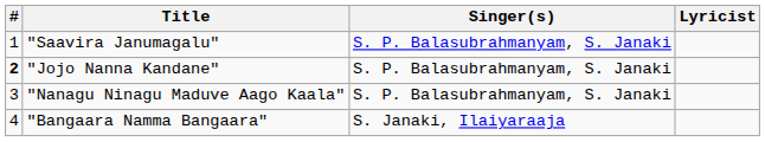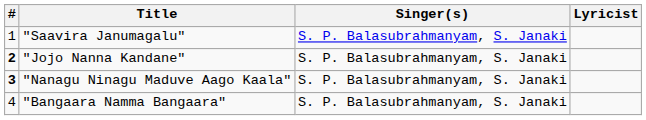 <table class="wikitable" style="font-size:95%;">
 <tr>
 <th>#</th>
 <th>Title</th>
 <th>Singer(s)</th>
 <th>Lyricist</th>
 </tr>
 <tr>
 <td>1</td>
 <td>"Saavira Janumagalu"</td>
 <td><a href='#'>S. P. Balasubrahmanyam</a>, <a href='#'>S. Janaki</a></td>
 <td></td>
 </tr>
 <tr>
 <td><strong>2</strong></td>
 <td>"Jojo Nanna Kandane"</td>
 <td>S. P. Balasubrahmanyam, S. Janaki</td>
 <td></td>
 </tr>
 <tr>
-<td>3</td>
+<td><strong>3</strong></td>
 <td>"Nanagu Ninagu Maduve Aago Kaala"</td>
 <td>S. P. Balasubrahmanyam, S. Janaki</td>
 <td></td>
 </tr>
 <tr>
 <td>4</td>
 <td>"Bangaara Namma Bangaara"</td>
-<td>S. Janaki, <a href='#'>Ilaiyaraaja</a></td>
+<td>S. P. Balasubrahmanyam, S. Janaki</td>
 <td></td>
 </tr>
 </table>
